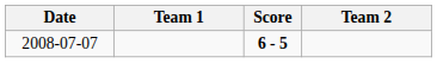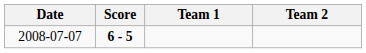 <table class="wikitable">
 <tr>
 <th width="100">Date</th>
+<th width="50">Score</th>
 <th width="120">Team 1</th>
-<th width="50">Score</th>
 <th width="120">Team 2</th>
 </tr>
 <tr>
 <td align="center">2008-07-07</td>
+<td align="center"><strong>6 - 5</strong></td>
 <td align="left"></td>
-<td align="center"><strong>6 - 5</strong></td>
 <td align="left"></td>
 </tr>
 </table>
